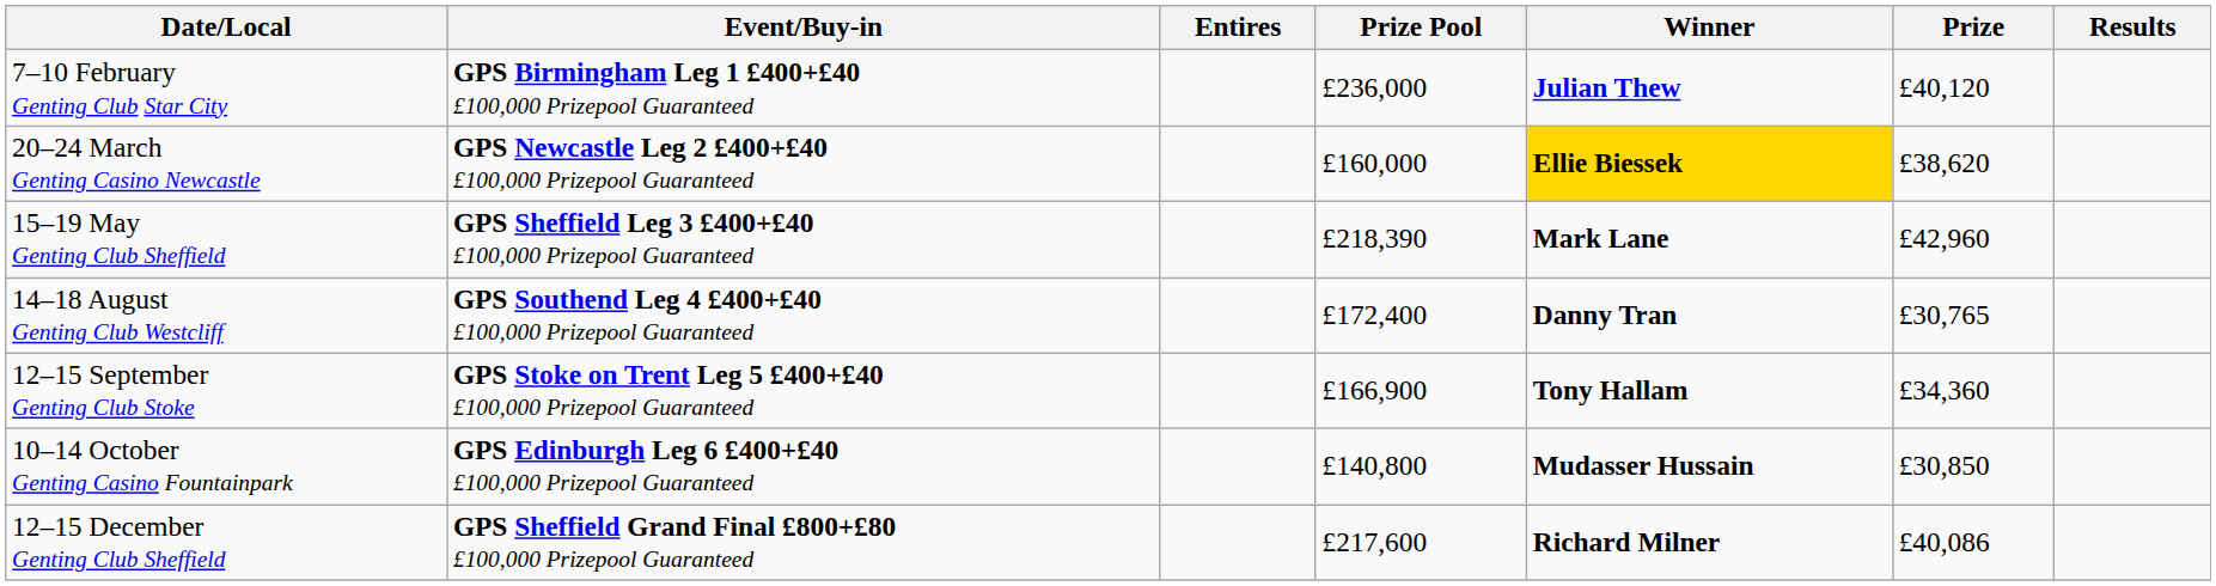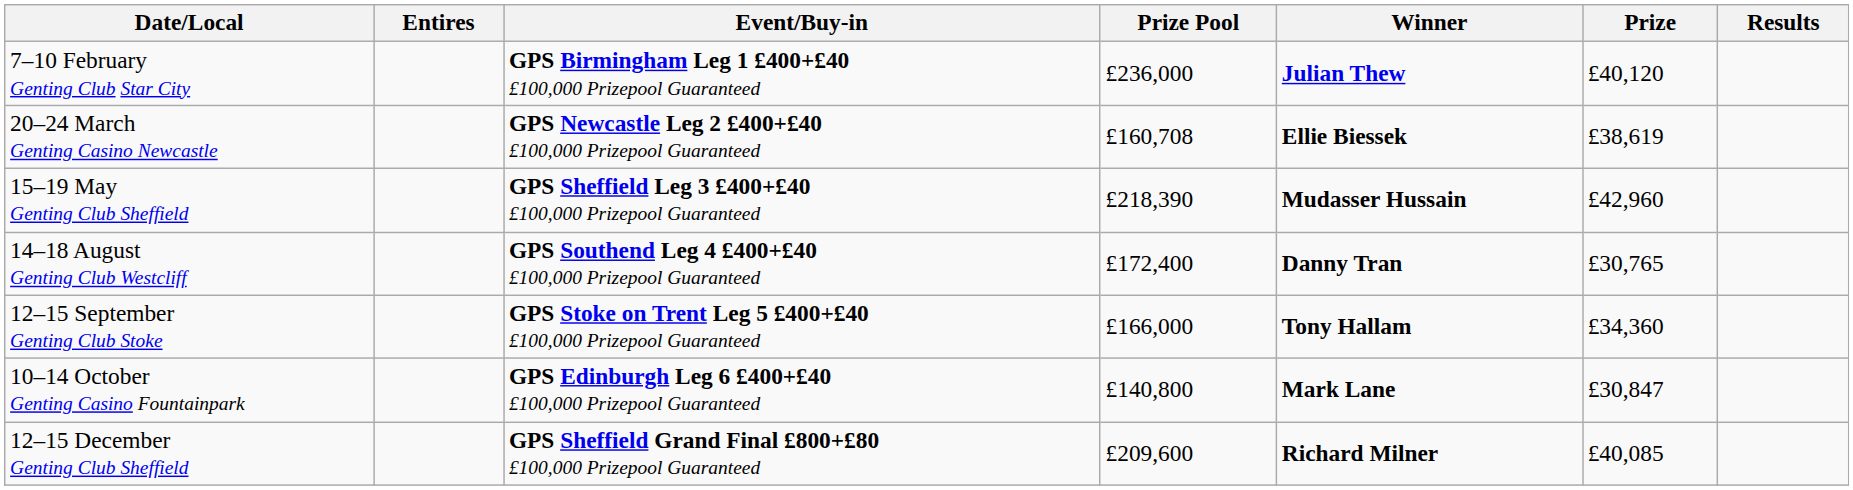 <table class="wikitable" width="100%">
 <tr>
 <th width="20%">Date/Local</th>
+<th !width="10%">Entires</th>
 <th !width="15%">Event/Buy-in</th>
-<th !width="10%">Entires</th>
 <th !width="10%">Prize Pool</th>
 <th !width="25%">Winner</th>
 <th !width="10%">Prize</th>
 <th !width="10%">Results</th>
 </tr>
 <tr>
 <td>7–10 February<br><small><em><a href='#'>Genting Club</a> <a href='#'>Star City</a></em></small></td>
+<td></td>
 <td> <strong>GPS <a href='#'>Birmingham</a> Leg 1 £400+£40</strong><br><small><em>£100,000 Prizepool Guaranteed</em></small></td>
-<td></td>
 <td>£236,000</td>
 <td> <strong><a href='#'>Julian Thew</a></strong></td>
 <td>£40,120</td>
 <td></td>
 </tr>
 <tr>
 <td>20–24 March<br><small><em><a href='#'>Genting Casino Newcastle</a></em></small></td>
+<td></td>
 <td> <strong>GPS <a href='#'>Newcastle</a> Leg 2 £400+£40</strong><br><small><em>£100,000 Prizepool Guaranteed</em></small></td>
-<td></td>
-<td>£160,000</td>
-<td style="background: gold;"> <strong>Ellie Biessek</strong></td>
-<td>£38,620</td>
+<td>£160,708</td>
+<td> <strong>Ellie Biessek</strong></td>
+<td>£38,619</td>
 <td></td>
 </tr>
 <tr>
 <td>15–19 May<br><small><em><a href='#'>Genting Club Sheffield</a></em></small></td>
+<td></td>
 <td> <strong>GPS <a href='#'>Sheffield</a> Leg 3 £400+£40</strong><br><small><em>£100,000 Prizepool Guaranteed</em></small></td>
-<td></td>
 <td>£218,390</td>
-<td> <strong>Mark Lane</strong></td>
+<td> <strong>Mudasser Hussain</strong></td>
 <td>£42,960</td>
 <td></td>
 </tr>
 <tr>
 <td>14–18 August<br><small><em><a href='#'>Genting Club Westcliff</a></em></small></td>
+<td></td>
 <td> <strong>GPS <a href='#'>Southend</a> Leg 4 £400+£40</strong><br><small><em>£100,000 Prizepool Guaranteed</em></small></td>
-<td></td>
 <td>£172,400</td>
 <td> <strong>Danny Tran</strong></td>
 <td>£30,765</td>
 <td></td>
 </tr>
 <tr>
 <td>12–15 September<br><small><em><a href='#'>Genting Club Stoke</a></em></small></td>
+<td></td>
 <td> <strong>GPS <a href='#'>Stoke on Trent</a> Leg 5 £400+£40</strong><br><small><em>£100,000 Prizepool Guaranteed</em></small></td>
-<td></td>
-<td>£166,900</td>
+<td>£166,000</td>
 <td> <strong>Tony Hallam</strong></td>
 <td>£34,360</td>
 <td></td>
 </tr>
 <tr>
 <td>10–14 October<br><small><em><a href='#'>Genting Casino</a> Fountainpark</em></small></td>
+<td></td>
 <td> <strong>GPS <a href='#'>Edinburgh</a> Leg 6 £400+£40</strong><br><small><em>£100,000 Prizepool Guaranteed</em></small></td>
-<td></td>
 <td>£140,800</td>
-<td> <strong>Mudasser Hussain</strong></td>
-<td>£30,850</td>
+<td> <strong>Mark Lane</strong></td>
+<td>£30,847</td>
 <td></td>
 </tr>
 <tr>
 <td>12–15 December<br><small><em><a href='#'>Genting Club Sheffield</a></em></small></td>
+<td></td>
 <td> <strong>GPS <a href='#'>Sheffield</a> Grand Final £800+£80</strong><br><small><em>£100,000 Prizepool Guaranteed</em></small></td>
-<td></td>
-<td>£217,600</td>
+<td>£209,600</td>
 <td> <strong>Richard Milner</strong></td>
-<td>£40,086</td>
+<td>£40,085</td>
 <td></td>
 </tr>
 </table>
